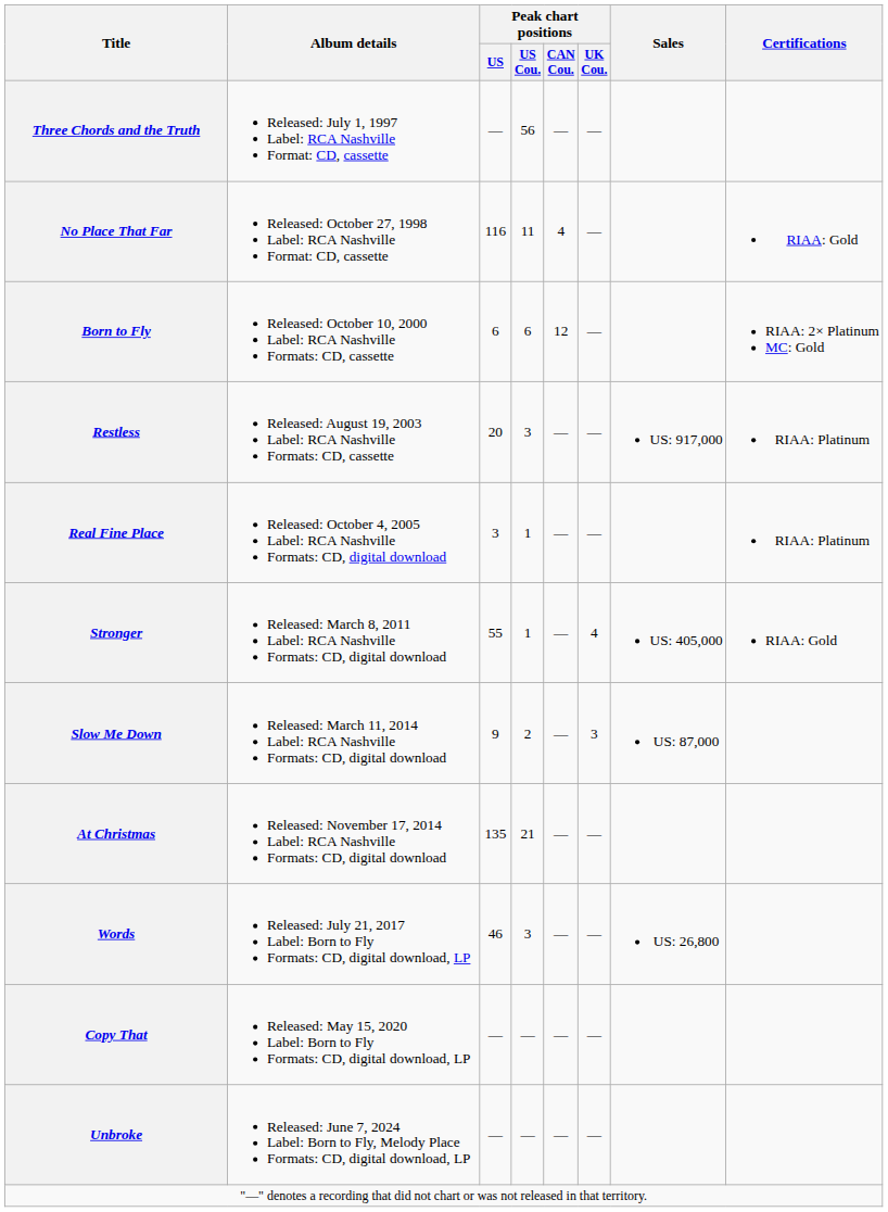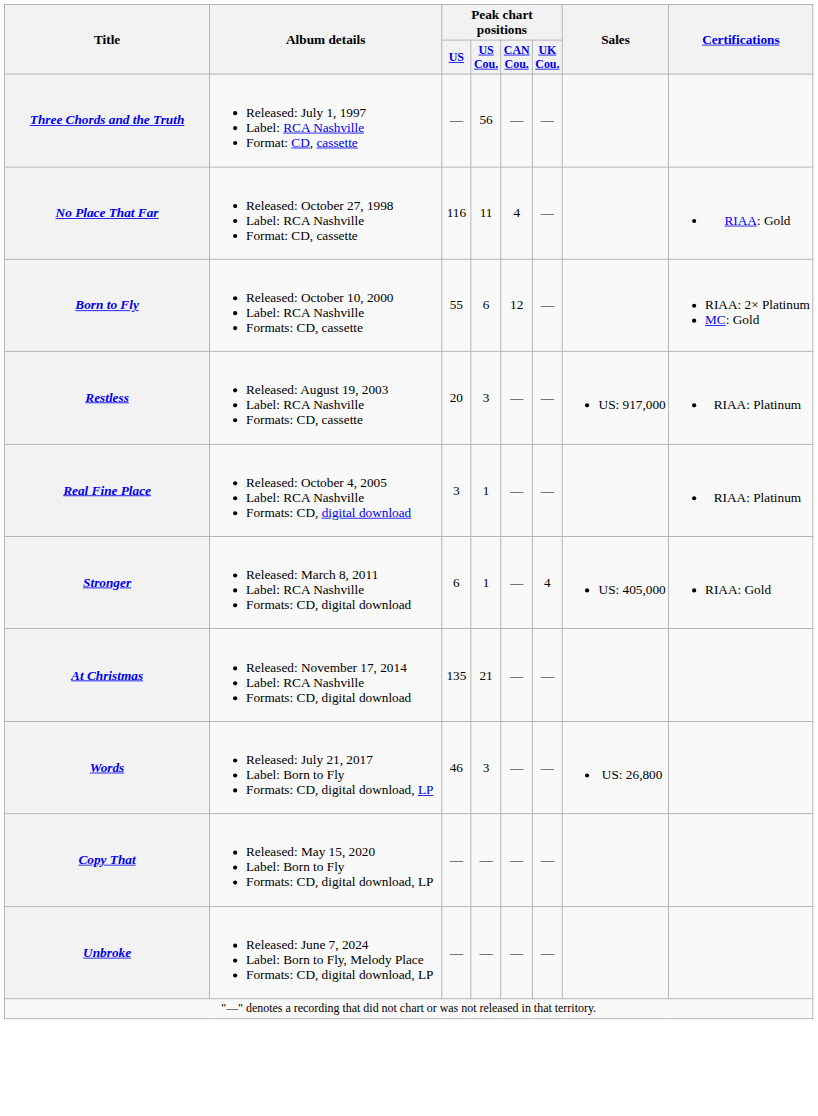 <table class="wikitable plainrowheaders" style="text-align:center;" border="1">
 <tr>
 <th scope="col" rowspan="2" style="width:15em;">Title</th>
 <th scope="col" rowspan="2" style="width:17em;">Album details</th>
 <th scope="col" colspan="4">Peak chart positions</th>
 <th scope="col" rowspan="2">Sales</th>
 <th scope="col" rowspan="2"><a href='#'>Certifications</a></th>
 </tr>
 <tr>
 <th scope="col" style="width:2em;font-size:90%;"><a href='#'>US</a><br></th>
 <th scope="col" style="width:2em;font-size:90%;"><a href='#'>US<br>Cou.</a><br></th>
 <th scope="col" style="width:2em;font-size:90%;"><a href='#'>CAN<br>Cou.</a><br></th>
 <th scope="col" style="width:2em;font-size:90%;"><a href='#'>UK<br>Cou.</a><br></th>
 </tr>
 <tr>
 <th scope="row"><em><a href='#'>Three Chords and the Truth</a></em></th>
 <td align="left"><br><ul><li>Released: July 1, 1997</li><li>Label: <a href='#'>RCA Nashville</a></li><li>Format: <a href='#'>CD</a>, <a href='#'>cassette</a></li></ul></td>
 <td>—</td>
 <td>56</td>
 <td>—</td>
 <td>—</td>
 <td></td>
 <td></td>
 </tr>
 <tr>
 <th scope="row"><em><a href='#'>No Place That Far</a></em></th>
 <td align="left"><br><ul><li>Released: October 27, 1998</li><li>Label: RCA Nashville</li><li>Format: CD, cassette</li></ul></td>
 <td>116</td>
 <td>11</td>
 <td>4</td>
 <td>—</td>
 <td></td>
 <td><br><ul><li><a href='#'>RIAA</a>: Gold</li></ul></td>
 </tr>
 <tr>
 <th scope="row"><em><a href='#'>Born to Fly</a></em></th>
 <td align="left"><br><ul><li>Released: October 10, 2000</li><li>Label: RCA Nashville</li><li>Formats: CD, cassette</li></ul></td>
-<td>6</td>
+<td>55</td>
 <td>6</td>
 <td>12</td>
 <td>—</td>
 <td></td>
 <td align="left"><br><ul><li>RIAA: 2× Platinum</li><li><a href='#'>MC</a>: Gold</li></ul></td>
 </tr>
 <tr>
 <th scope="row"><em><a href='#'>Restless</a></em></th>
 <td align="left"><br><ul><li>Released: August 19, 2003</li><li>Label: RCA Nashville</li><li>Formats: CD, cassette</li></ul></td>
 <td>20</td>
 <td>3</td>
 <td>—</td>
 <td>—</td>
 <td><br><ul><li>US: 917,000</li></ul></td>
 <td><br><ul><li>RIAA: Platinum</li></ul></td>
 </tr>
 <tr>
 <th scope="row"><em><a href='#'>Real Fine Place</a></em></th>
 <td align="left"><br><ul><li>Released: October 4, 2005</li><li>Label: RCA Nashville</li><li>Formats: CD, <a href='#'>digital download</a></li></ul></td>
 <td>3</td>
 <td>1</td>
 <td>—</td>
 <td>—</td>
 <td></td>
 <td><br><ul><li>RIAA: Platinum</li></ul></td>
 </tr>
 <tr>
 <th scope="row"><em><a href='#'>Stronger</a></em></th>
 <td align="left"><br><ul><li>Released: March 8, 2011</li><li>Label: RCA Nashville</li><li>Formats: CD, digital download</li></ul></td>
-<td>55</td>
+<td>6</td>
 <td>1</td>
 <td>—</td>
 <td>4</td>
 <td><br><ul><li>US: 405,000</li></ul></td>
 <td align="left"><br><ul><li>RIAA: Gold</li></ul></td>
-</tr>
-<tr>
-<th scope="row"><em><a href='#'>Slow Me Down</a></em></th>
-<td align="left"><br><ul><li>Released: March 11, 2014</li><li>Label: RCA Nashville</li><li>Formats: CD, digital download</li></ul></td>
-<td>9</td>
-<td>2</td>
-<td>—</td>
-<td>3</td>
-<td><br><ul><li>US: 87,000</li></ul></td>
-<td></td>
 </tr>
 <tr>
 <th scope="row"><em><a href='#'>At Christmas</a></em></th>
 <td align="left"><br><ul><li>Released: November 17, 2014</li><li>Label: RCA Nashville</li><li>Formats: CD, digital download</li></ul></td>
 <td>135</td>
 <td>21</td>
 <td>—</td>
 <td>—</td>
 <td></td>
 <td></td>
 </tr>
 <tr>
 <th scope="row"><em><a href='#'>Words</a></em></th>
 <td align="left"><br><ul><li>Released: July 21, 2017</li><li>Label: Born to Fly</li><li>Formats: CD, digital download, <a href='#'>LP</a></li></ul></td>
 <td>46</td>
 <td>3</td>
 <td>—</td>
 <td>—</td>
 <td><br><ul><li>US: 26,800</li></ul></td>
 <td></td>
 </tr>
 <tr>
 <th scope="row"><em><a href='#'>Copy That</a></em></th>
 <td align="left"><br><ul><li>Released: May 15, 2020</li><li>Label: Born to Fly</li><li>Formats: CD, digital download, LP</li></ul></td>
 <td>—</td>
 <td>—</td>
 <td>—</td>
 <td>—</td>
 <td></td>
 <td></td>
 </tr>
 <tr>
 <th scope="row"><em><a href='#'>Unbroke</a></em></th>
 <td align="left"><br><ul><li>Released: June 7, 2024</li><li>Label: Born to Fly, Melody Place</li><li>Formats: CD, digital download, LP</li></ul></td>
 <td>—</td>
 <td>—</td>
 <td>—</td>
 <td>—</td>
 <td></td>
 <td></td>
 </tr>
 <tr>
 <td colspan="8" style="font-size:90%">"—" denotes a recording that did not chart or was not released in that territory.</td>
 </tr>
 </table>
